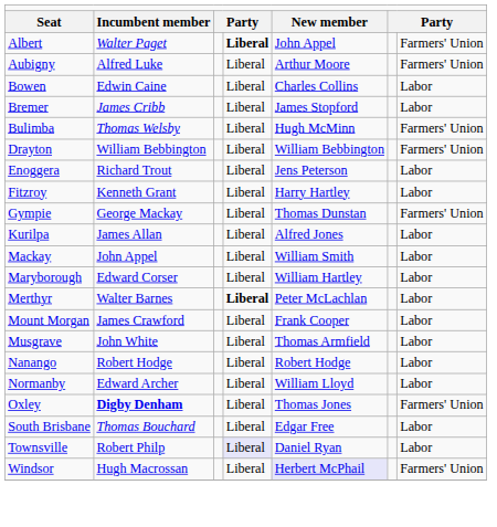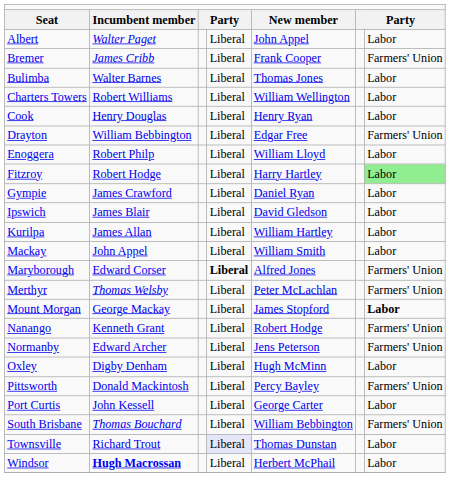 <table class="wikitable">
 <tr>
 <td colspan=7></td>
 </tr>
 <tr>
 <th>Seat</th>
 <th>Incumbent member</th>
 <th colspan=2>Party</th>
 <th>New member</th>
 <th colspan=2>Party</th>
 </tr>
 <tr>
 <td><a href='#'>Albert</a></td>
 <td><em><a href='#'>Walter Paget</a></em></td>
 <td> </td>
-<td><strong>Liberal</strong></td>
+<td>Liberal</td>
 <td><a href='#'>John Appel</a></td>
-<td> </td>
-<td>Farmers' Union</td>
-</tr>
-<tr>
-<td><a href='#'>Aubigny</a></td>
-<td><a href='#'>Alfred Luke</a></td>
-<td> </td>
-<td>Liberal</td>
-<td><a href='#'>Arthur Moore</a></td>
-<td> </td>
-<td>Farmers' Union</td>
-</tr>
-<tr>
-<td><a href='#'>Bowen</a></td>
-<td><a href='#'>Edwin Caine</a></td>
-<td> </td>
-<td>Liberal</td>
-<td><a href='#'>Charles Collins</a></td>
 <td> </td>
 <td>Labor</td>
 </tr>
 <tr>
 <td><a href='#'>Bremer</a></td>
 <td><em><a href='#'>James Cribb</a></em></td>
 <td> </td>
 <td>Liberal</td>
-<td><a href='#'>James Stopford</a></td>
+<td><a href='#'>Frank Cooper</a></td>
+<td> </td>
+<td>Farmers' Union</td>
+</tr>
+<tr>
+<td><a href='#'>Bulimba</a></td>
+<td><a href='#'>Walter Barnes</a></td>
+<td> </td>
+<td>Liberal</td>
+<td><a href='#'>Thomas Jones</a></td>
 <td> </td>
 <td>Labor</td>
 </tr>
 <tr>
-<td><a href='#'>Bulimba</a></td>
-<td><em><a href='#'>Thomas Welsby</a></em></td>
+<td><a href='#'>Charters Towers</a></td>
+<td><a href='#'>Robert Williams</a></td>
 <td> </td>
 <td>Liberal</td>
-<td><a href='#'>Hugh McMinn</a></td>
+<td><a href='#'>William Wellington</a></td>
 <td> </td>
-<td>Farmers' Union</td>
+<td>Labor</td>
+</tr>
+<tr>
+<td><a href='#'>Cook</a></td>
+<td><a href='#'>Henry Douglas</a></td>
+<td> </td>
+<td>Liberal</td>
+<td><a href='#'>Henry Ryan</a></td>
+<td> </td>
+<td>Labor</td>
 </tr>
 <tr>
 <td><a href='#'>Drayton</a></td>
 <td><a href='#'>William Bebbington</a></td>
 <td> </td>
 <td>Liberal</td>
-<td><a href='#'>William Bebbington</a></td>
+<td><a href='#'>Edgar Free</a></td>
 <td> </td>
 <td>Farmers' Union</td>
 </tr>
 <tr>
 <td><a href='#'>Enoggera</a></td>
-<td><a href='#'>Richard Trout</a></td>
+<td><a href='#'>Robert Philp</a></td>
 <td> </td>
 <td>Liberal</td>
-<td><a href='#'>Jens Peterson</a></td>
+<td><a href='#'>William Lloyd</a></td>
 <td> </td>
 <td>Labor</td>
 </tr>
 <tr>
 <td><a href='#'>Fitzroy</a></td>
-<td><a href='#'>Kenneth Grant</a></td>
+<td><a href='#'>Robert Hodge</a></td>
 <td> </td>
 <td>Liberal</td>
 <td><a href='#'>Harry Hartley</a></td>
 <td> </td>
+<td style="background: lightgreen;">Labor</td>
+</tr>
+<tr>
+<td><a href='#'>Gympie</a></td>
+<td><a href='#'>James Crawford</a></td>
+<td> </td>
+<td>Liberal</td>
+<td><a href='#'>Daniel Ryan</a></td>
+<td> </td>
 <td>Labor</td>
 </tr>
 <tr>
-<td><a href='#'>Gympie</a></td>
-<td><a href='#'>George Mackay</a></td>
+<td><a href='#'>Ipswich</a></td>
+<td><a href='#'>James Blair</a></td>
 <td> </td>
 <td>Liberal</td>
-<td><a href='#'>Thomas Dunstan</a></td>
+<td><a href='#'>David Gledson</a></td>
 <td> </td>
-<td>Farmers' Union</td>
+<td>Labor</td>
 </tr>
 <tr>
 <td><a href='#'>Kurilpa</a></td>
 <td><a href='#'>James Allan</a></td>
 <td> </td>
 <td>Liberal</td>
-<td><a href='#'>Alfred Jones</a></td>
+<td><a href='#'>William Hartley</a></td>
 <td> </td>
 <td>Labor</td>
 </tr>
 <tr>
 <td><a href='#'>Mackay</a></td>
 <td><a href='#'>John Appel</a></td>
 <td> </td>
 <td>Liberal</td>
 <td><a href='#'>William Smith</a></td>
 <td> </td>
 <td>Labor</td>
 </tr>
 <tr>
 <td><a href='#'>Maryborough</a></td>
 <td><a href='#'>Edward Corser</a></td>
 <td> </td>
-<td>Liberal</td>
-<td><a href='#'>William Hartley</a></td>
+<td><strong>Liberal</strong></td>
+<td><a href='#'>Alfred Jones</a></td>
 <td> </td>
-<td>Labor</td>
+<td>Farmers' Union</td>
 </tr>
 <tr>
 <td><a href='#'>Merthyr</a></td>
-<td><a href='#'>Walter Barnes</a></td>
+<td><em><a href='#'>Thomas Welsby</a></em></td>
 <td> </td>
-<td><strong>Liberal</strong></td>
+<td>Liberal</td>
 <td><a href='#'>Peter McLachlan</a></td>
 <td> </td>
-<td>Labor</td>
+<td>Farmers' Union</td>
 </tr>
 <tr>
 <td><a href='#'>Mount Morgan</a></td>
-<td><a href='#'>James Crawford</a></td>
+<td><a href='#'>George Mackay</a></td>
 <td> </td>
 <td>Liberal</td>
-<td><a href='#'>Frank Cooper</a></td>
+<td><a href='#'>James Stopford</a></td>
 <td> </td>
-<td>Labor</td>
-</tr>
-<tr>
-<td><a href='#'>Musgrave</a></td>
-<td><a href='#'>John White</a></td>
-<td> </td>
-<td>Liberal</td>
-<td><a href='#'>Thomas Armfield</a></td>
-<td> </td>
-<td>Labor</td>
+<td><strong>Labor</strong></td>
 </tr>
 <tr>
 <td><a href='#'>Nanango</a></td>
-<td><a href='#'>Robert Hodge</a></td>
+<td><a href='#'>Kenneth Grant</a></td>
 <td> </td>
 <td>Liberal</td>
 <td><a href='#'>Robert Hodge</a></td>
 <td> </td>
-<td>Labor</td>
+<td>Farmers' Union</td>
 </tr>
 <tr>
 <td><a href='#'>Normanby</a></td>
 <td><a href='#'>Edward Archer</a></td>
 <td> </td>
 <td>Liberal</td>
-<td><a href='#'>William Lloyd</a></td>
+<td><a href='#'>Jens Peterson</a></td>
+<td> </td>
+<td>Farmers' Union</td>
+</tr>
+<tr>
+<td><a href='#'>Oxley</a></td>
+<td><a href='#'>Digby Denham</a></td>
+<td> </td>
+<td>Liberal</td>
+<td><a href='#'>Hugh McMinn</a></td>
 <td> </td>
 <td>Labor</td>
 </tr>
 <tr>
-<td><a href='#'>Oxley</a></td>
-<td><strong><a href='#'>Digby Denham</a></strong></td>
+<td><a href='#'>Pittsworth</a></td>
+<td><a href='#'>Donald Mackintosh</a></td>
 <td> </td>
 <td>Liberal</td>
-<td><a href='#'>Thomas Jones</a></td>
+<td><a href='#'>Percy Bayley</a></td>
 <td> </td>
 <td>Farmers' Union</td>
+</tr>
+<tr>
+<td><a href='#'>Port Curtis</a></td>
+<td><a href='#'>John Kessell</a></td>
+<td> </td>
+<td>Liberal</td>
+<td><a href='#'>George Carter</a></td>
+<td> </td>
+<td>Labor</td>
 </tr>
 <tr>
 <td><a href='#'>South Brisbane</a></td>
 <td><em><a href='#'>Thomas Bouchard</a></em></td>
 <td> </td>
 <td>Liberal</td>
-<td><a href='#'>Edgar Free</a></td>
+<td><a href='#'>William Bebbington</a></td>
 <td> </td>
-<td>Labor</td>
+<td>Farmers' Union</td>
 </tr>
 <tr>
 <td><a href='#'>Townsville</a></td>
-<td><a href='#'>Robert Philp</a></td>
+<td><a href='#'>Richard Trout</a></td>
 <td> </td>
 <td style="background: lavender;">Liberal</td>
-<td><a href='#'>Daniel Ryan</a></td>
+<td><a href='#'>Thomas Dunstan</a></td>
 <td> </td>
 <td>Labor</td>
 </tr>
 <tr>
 <td><a href='#'>Windsor</a></td>
-<td><a href='#'>Hugh Macrossan</a></td>
+<td><strong><a href='#'>Hugh Macrossan</a></strong></td>
 <td> </td>
 <td>Liberal</td>
-<td style="background: lavender;"><a href='#'>Herbert McPhail</a></td>
+<td><a href='#'>Herbert McPhail</a></td>
 <td> </td>
-<td>Farmers' Union</td>
+<td>Labor</td>
 </tr>
 <tr>
 </tr>
 </table>
